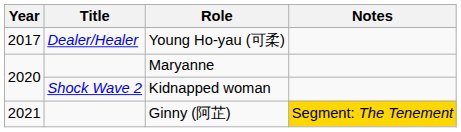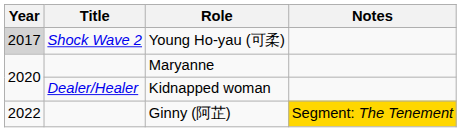 <table class="wikitable">
 <tr>
 <th>Year</th>
 <th>Title</th>
 <th>Role</th>
 <th>Notes</th>
 </tr>
 <tr>
-<td>2017</td>
-<td><em><a href='#'>Dealer/Healer</a></em></td>
+<td style="background: lightgrey;">2017</td>
+<td><em><a href='#'>Shock Wave 2</a></em></td>
 <td>Young Ho-yau (可柔)</td>
 <td></td>
 </tr>
 <tr>
 <td rowspan="2">2020</td>
 <td><em></em></td>
 <td>Maryanne</td>
 <td></td>
 </tr>
 <tr>
-<td><em><a href='#'>Shock Wave 2</a></em></td>
+<td><em><a href='#'>Dealer/Healer</a></em></td>
 <td>Kidnapped woman</td>
 <td></td>
 </tr>
 <tr>
-<td>2021</td>
+<td>2022</td>
 <td><em></em></td>
 <td>Ginny (阿芷)</td>
 <td style="background: gold;">Segment: <em>The Tenement</em></td>
 </tr>
 </table>
